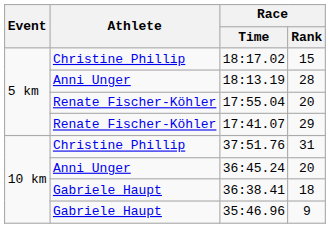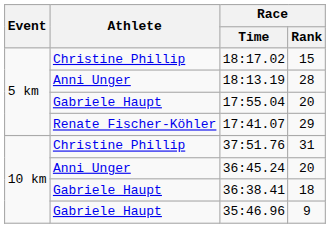 <table class="wikitable" border="1" style="font-size:90%">
 <tr>
 <th rowspan=2>Event</th>
 <th rowspan=2>Athlete</th>
 <th colspan=2>Race</th>
 </tr>
 <tr>
 <th>Time</th>
 <th>Rank</th>
 </tr>
 <tr>
 <td rowspan=4>5 km</td>
 <td><a href='#'>Christine Phillip</a></td>
 <td align=center>18:17.02</td>
 <td align=center>15</td>
 </tr>
 <tr>
 <td><a href='#'>Anni Unger</a></td>
 <td align=center>18:13.19</td>
 <td align=center>28</td>
 </tr>
 <tr>
-<td><a href='#'>Renate Fischer-Köhler</a></td>
+<td><a href='#'>Gabriele Haupt</a></td>
 <td align=center>17:55.04</td>
 <td align=center>20</td>
 </tr>
 <tr>
 <td><a href='#'>Renate Fischer-Köhler</a></td>
 <td align=center>17:41.07</td>
 <td align=center>29</td>
 </tr>
 <tr>
 <td rowspan=4>10 km</td>
 <td><a href='#'>Christine Phillip</a></td>
 <td align=center>37:51.76</td>
 <td align=center>31</td>
 </tr>
 <tr>
 <td><a href='#'>Anni Unger</a></td>
 <td align=center>36:45.24</td>
 <td align=center>20</td>
 </tr>
 <tr>
 <td><a href='#'>Gabriele Haupt</a></td>
 <td align=center>36:38.41</td>
 <td align=center>18</td>
 </tr>
 <tr>
 <td><a href='#'>Gabriele Haupt</a></td>
 <td align=center>35:46.96</td>
 <td align=center>9</td>
 </tr>
 </table>
